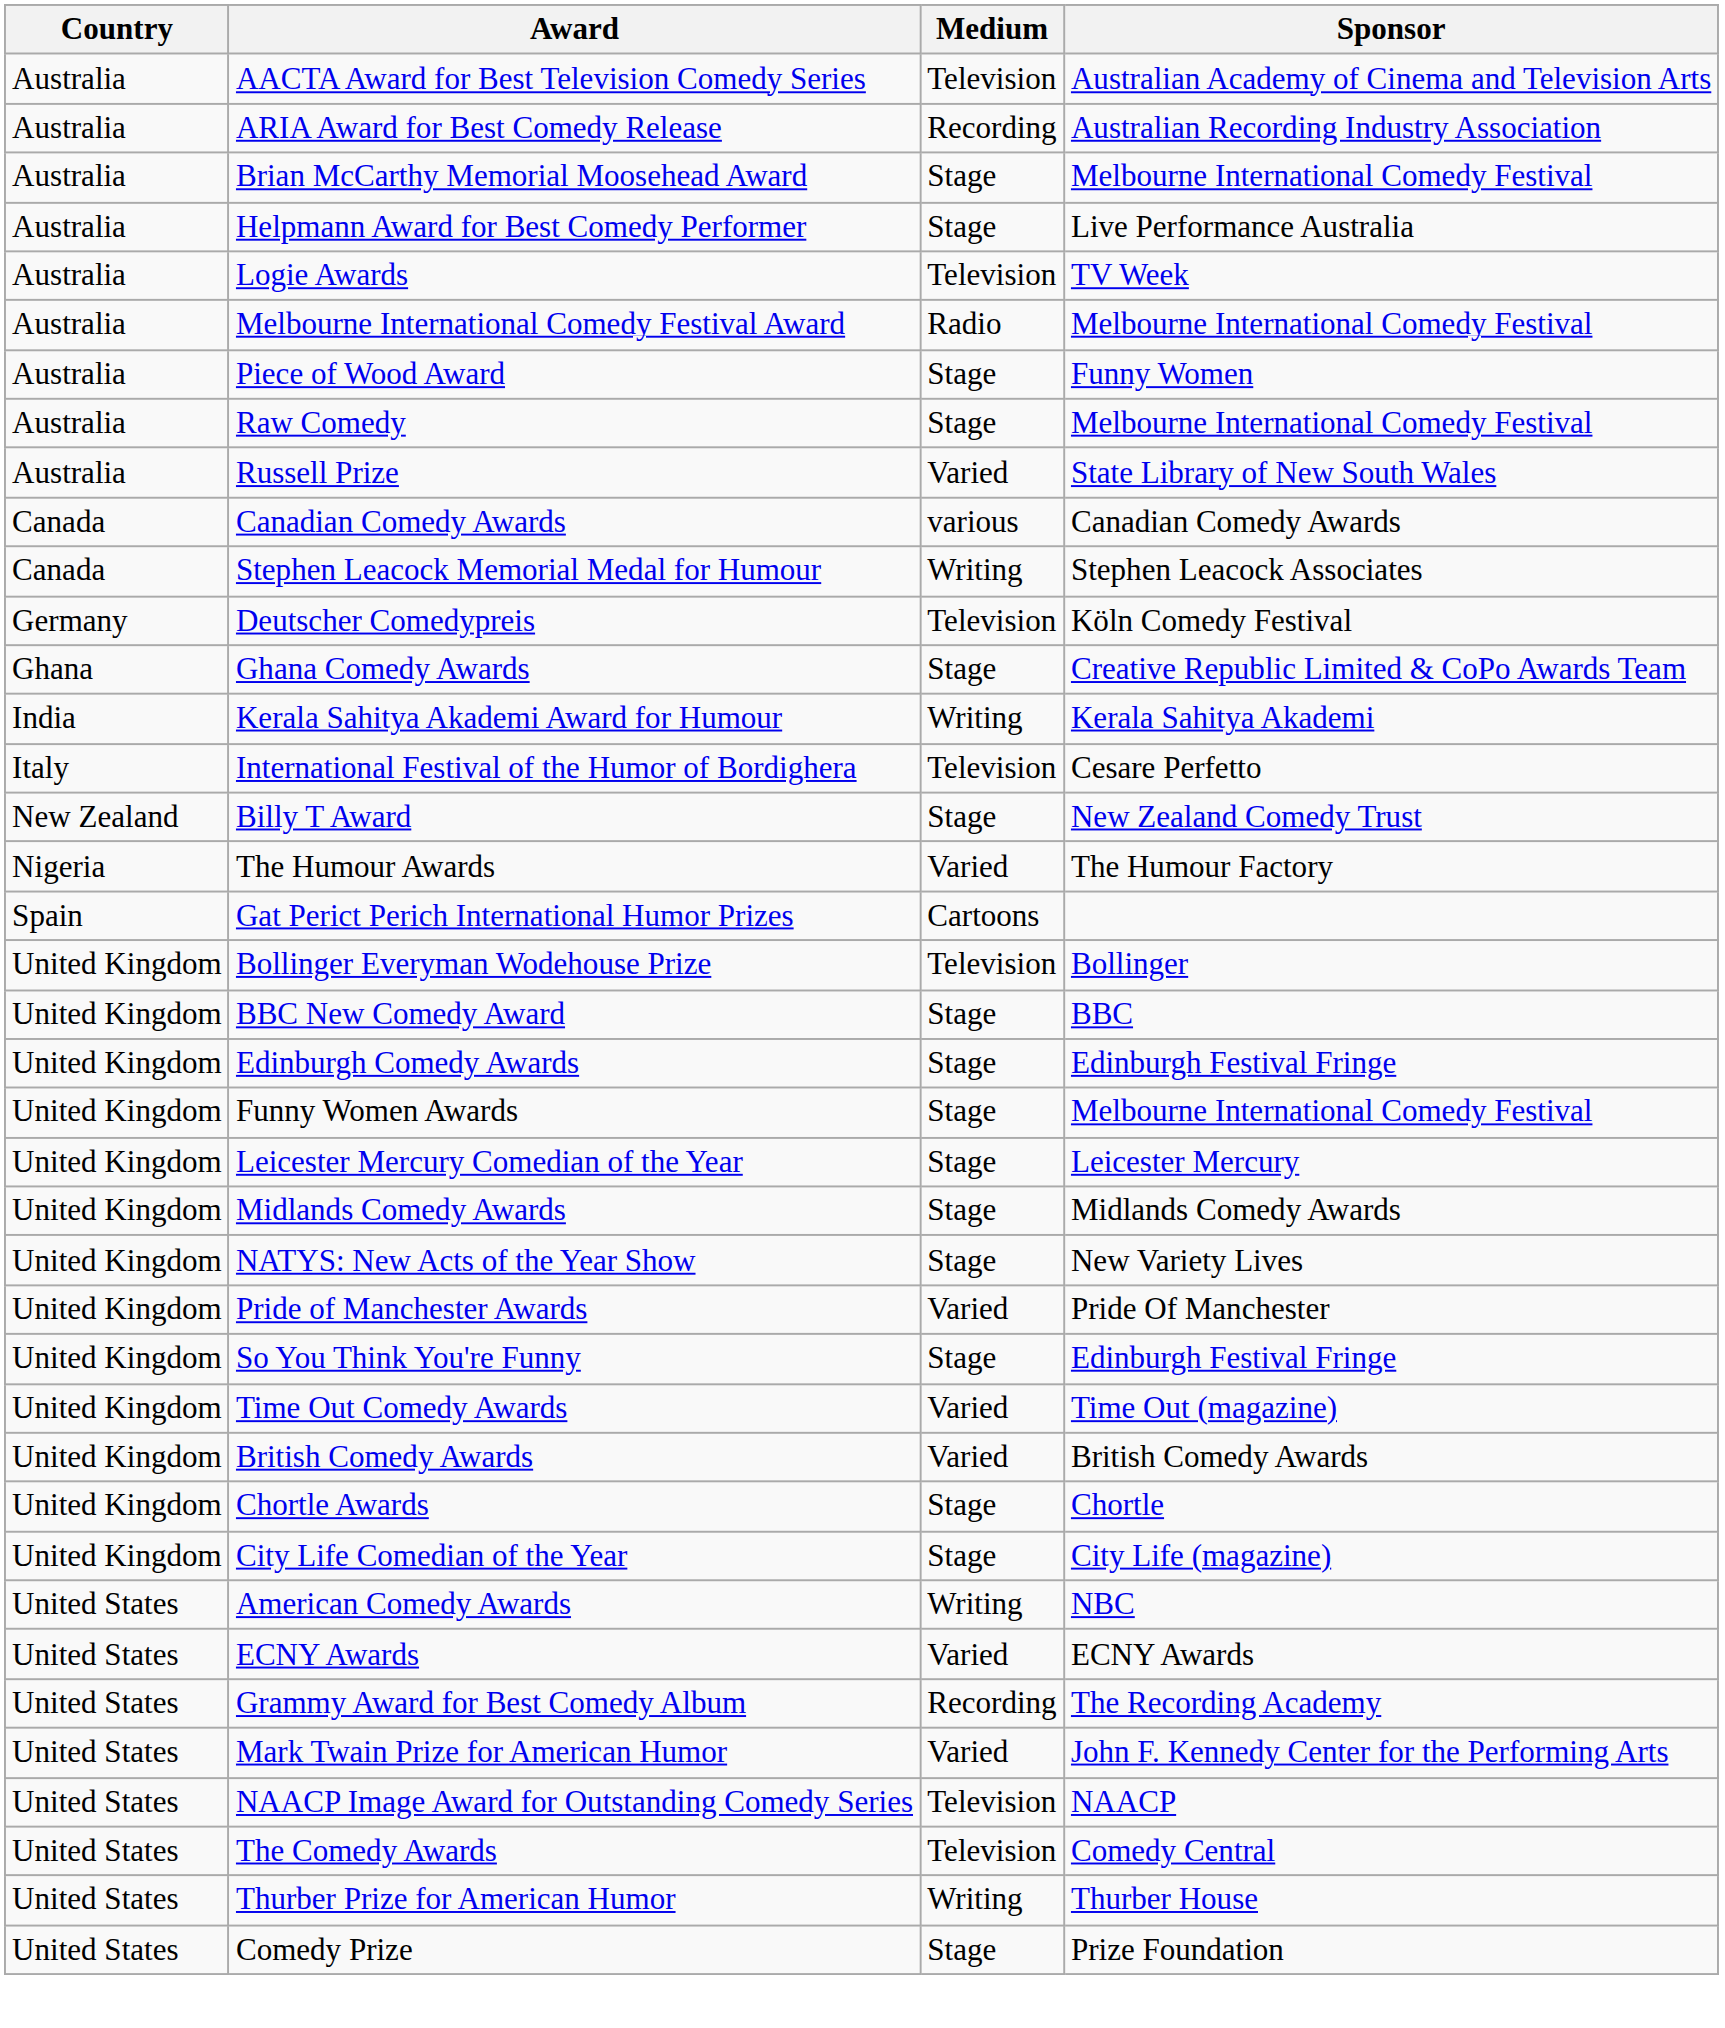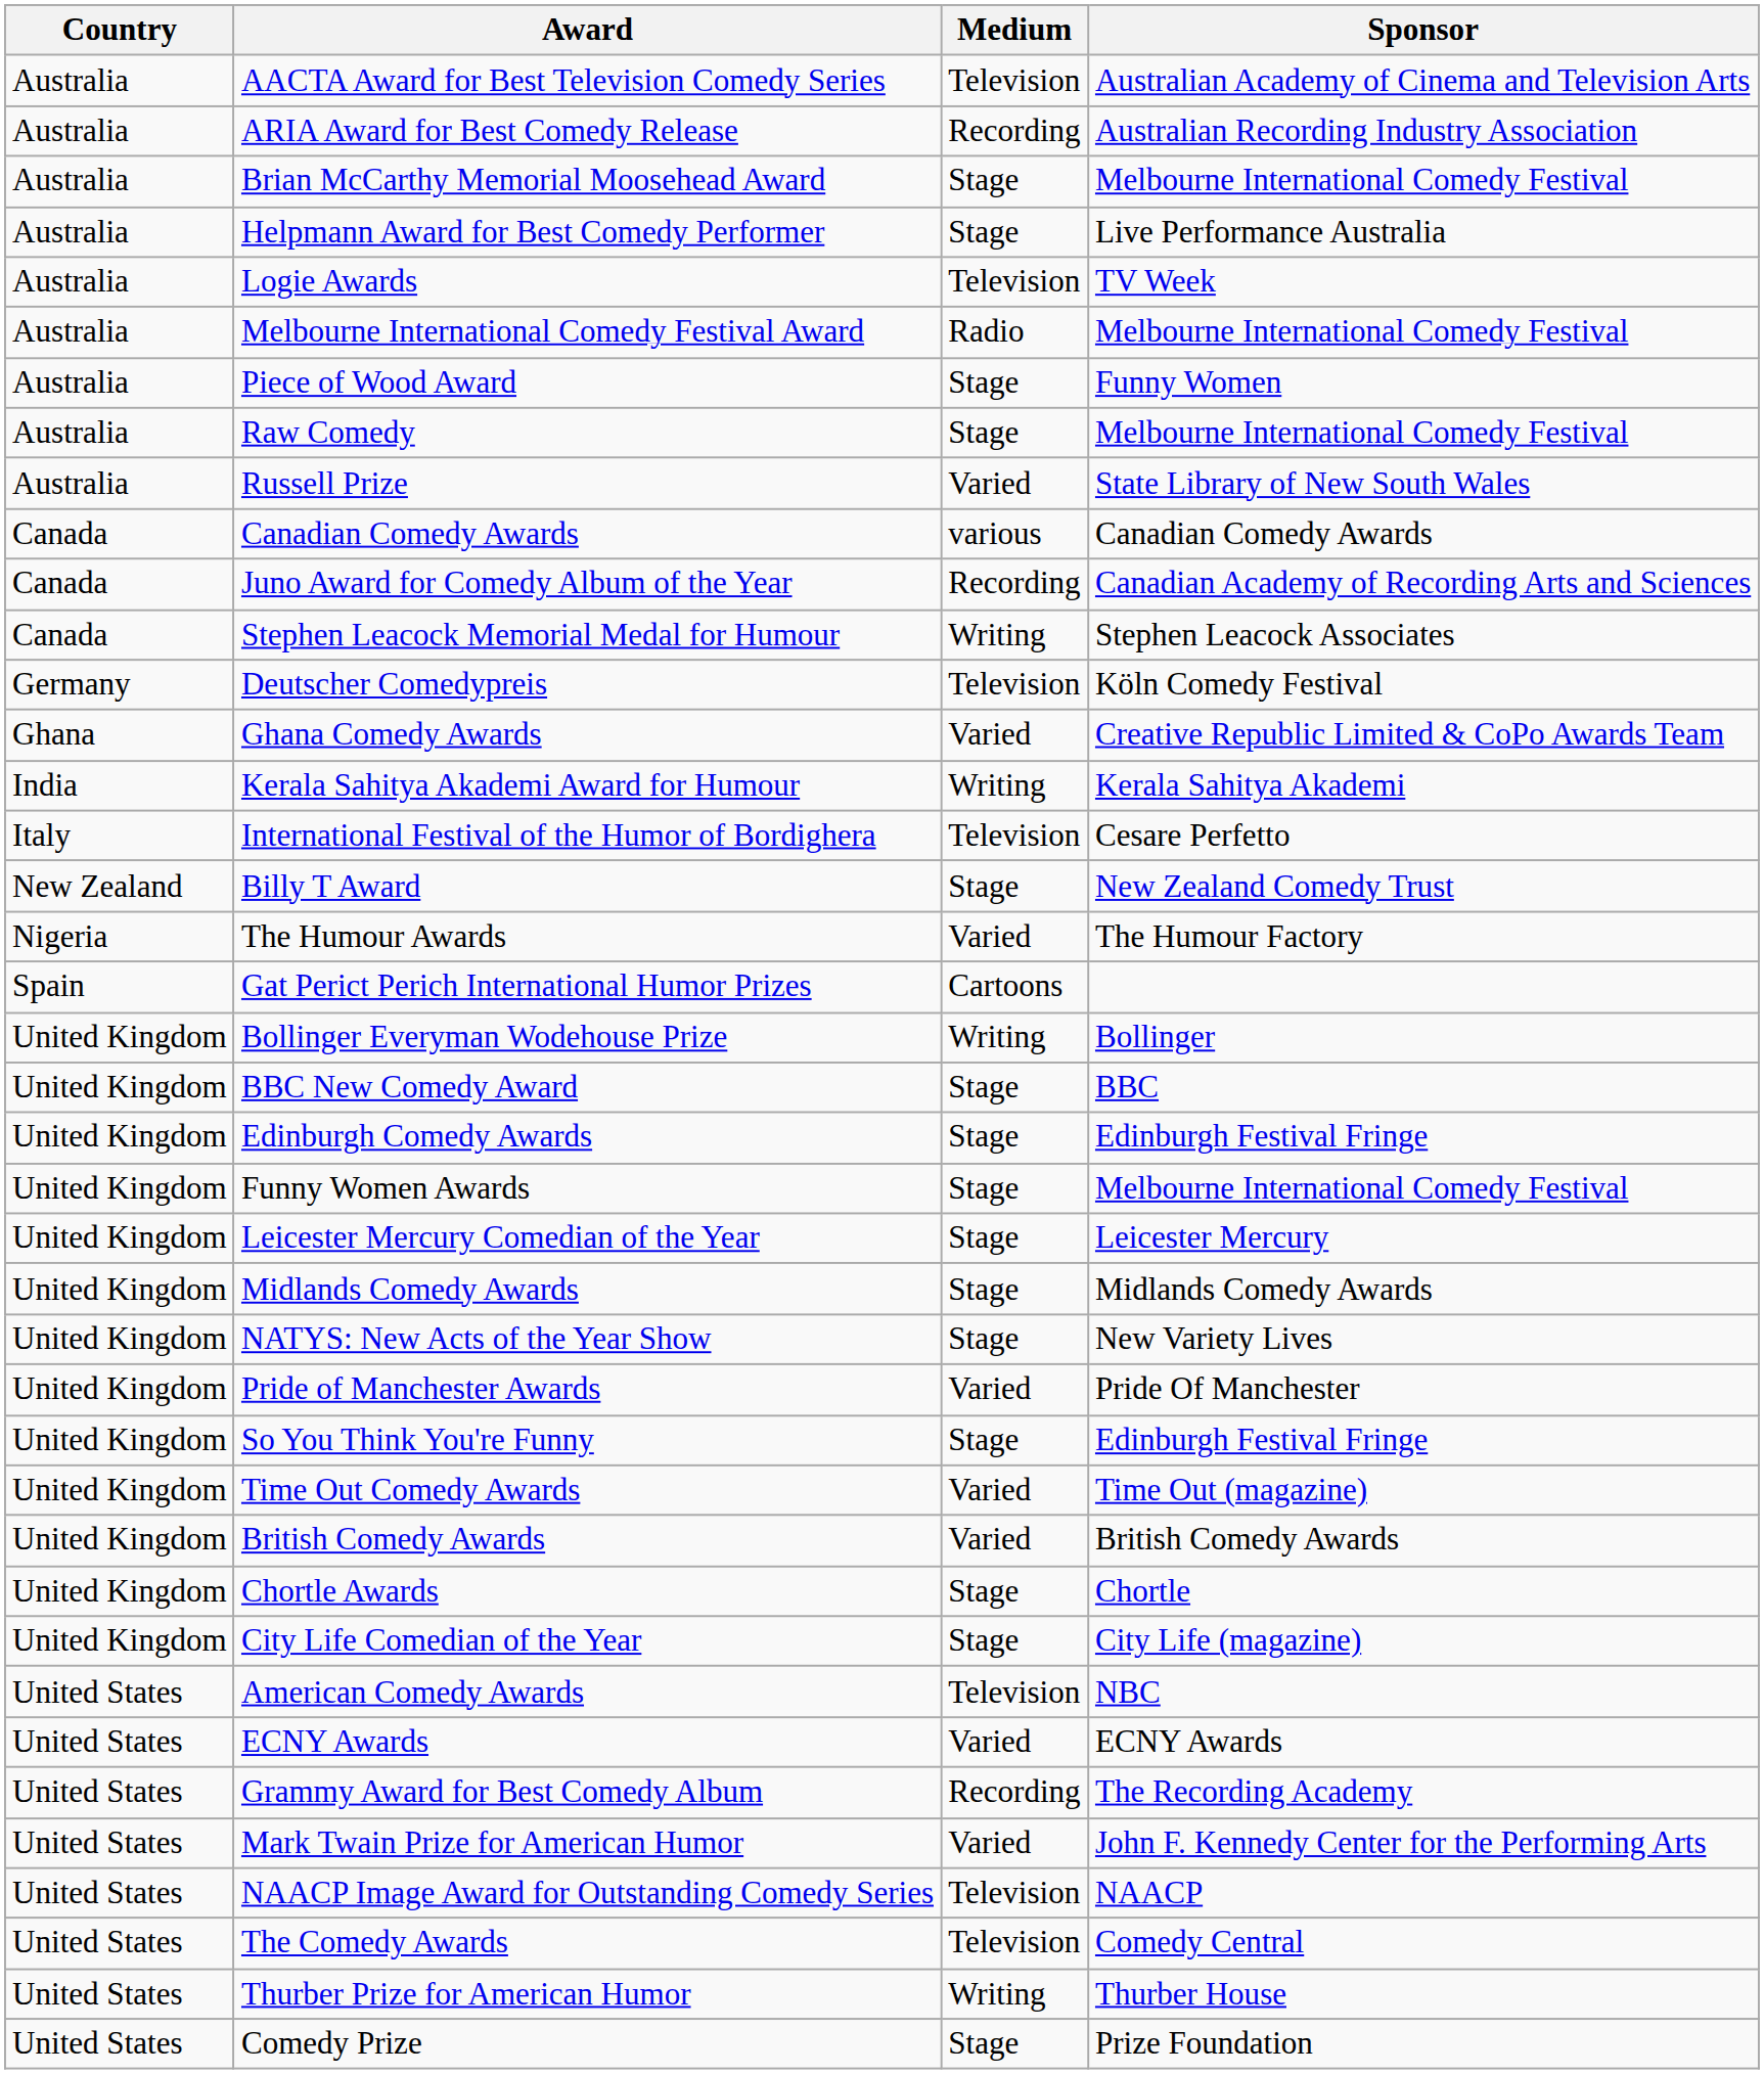 <table class="wikitable sortable">
 <tr>
 <th>Country</th>
 <th>Award</th>
 <th>Medium</th>
 <th>Sponsor</th>
 </tr>
 <tr>
 <td>Australia</td>
 <td><a href='#'>AACTA Award for Best Television Comedy Series</a></td>
 <td>Television</td>
 <td><a href='#'>Australian Academy of Cinema and Television Arts</a></td>
 </tr>
 <tr>
 <td>Australia</td>
 <td><a href='#'>ARIA Award for Best Comedy Release</a></td>
 <td>Recording</td>
 <td><a href='#'>Australian Recording Industry Association</a></td>
 </tr>
 <tr>
 <td>Australia</td>
 <td><a href='#'>Brian McCarthy Memorial Moosehead Award</a></td>
 <td>Stage</td>
 <td><a href='#'>Melbourne International Comedy Festival</a></td>
 </tr>
 <tr>
 <td>Australia</td>
 <td><a href='#'>Helpmann Award for Best Comedy Performer</a></td>
 <td>Stage</td>
 <td>Live Performance Australia</td>
 </tr>
 <tr>
 <td>Australia</td>
 <td><a href='#'>Logie Awards</a></td>
 <td>Television</td>
 <td><a href='#'>TV Week</a></td>
 </tr>
 <tr>
 <td>Australia</td>
 <td><a href='#'>Melbourne International Comedy Festival Award</a></td>
 <td>Radio</td>
 <td><a href='#'>Melbourne International Comedy Festival</a></td>
 </tr>
 <tr>
 <td>Australia</td>
 <td><a href='#'>Piece of Wood Award</a></td>
 <td>Stage</td>
 <td><a href='#'>Funny Women</a></td>
 </tr>
 <tr>
 <td>Australia</td>
 <td><a href='#'>Raw Comedy</a></td>
 <td>Stage</td>
 <td><a href='#'>Melbourne International Comedy Festival</a></td>
 </tr>
 <tr>
 <td>Australia</td>
 <td><a href='#'>Russell Prize</a></td>
 <td>Varied</td>
 <td><a href='#'>State Library of New South Wales</a></td>
 </tr>
 <tr>
 <td>Canada</td>
 <td><a href='#'>Canadian Comedy Awards</a></td>
 <td>various</td>
 <td>Canadian Comedy Awards</td>
 </tr>
 <tr>
 <td>Canada</td>
+<td><a href='#'>Juno Award for Comedy Album of the Year</a></td>
+<td>Recording</td>
+<td><a href='#'>Canadian Academy of Recording Arts and Sciences</a></td>
+</tr>
+<tr>
+<td>Canada</td>
 <td><a href='#'>Stephen Leacock Memorial Medal for Humour</a></td>
 <td>Writing</td>
 <td>Stephen Leacock Associates</td>
 </tr>
 <tr>
 <td>Germany</td>
 <td><a href='#'>Deutscher Comedypreis</a></td>
 <td>Television</td>
 <td>Köln Comedy Festival</td>
 </tr>
 <tr>
 <td>Ghana</td>
 <td><a href='#'>Ghana Comedy Awards</a></td>
-<td>Stage</td>
+<td>Varied</td>
 <td><a href='#'>Creative Republic Limited & CoPo Awards Team</a></td>
 </tr>
 <tr>
 <td>India</td>
 <td><a href='#'>Kerala Sahitya Akademi Award for Humour</a></td>
 <td>Writing</td>
 <td><a href='#'>Kerala Sahitya Akademi</a></td>
 </tr>
 <tr>
 <td>Italy</td>
 <td><a href='#'>International Festival of the Humor of Bordighera</a></td>
 <td>Television</td>
 <td>Cesare Perfetto</td>
 </tr>
 <tr>
 <td>New Zealand</td>
 <td><a href='#'>Billy T Award</a></td>
 <td>Stage</td>
 <td><a href='#'>New Zealand Comedy Trust</a></td>
 </tr>
 <tr>
 <td>Nigeria</td>
 <td>The Humour Awards</td>
 <td>Varied</td>
 <td>The Humour Factory</td>
 </tr>
 <tr>
 <td>Spain</td>
 <td><a href='#'>Gat Perict Perich International Humor Prizes</a></td>
 <td>Cartoons</td>
 <td></td>
 </tr>
 <tr>
 <td>United Kingdom</td>
 <td><a href='#'>Bollinger Everyman Wodehouse Prize</a></td>
-<td>Television</td>
+<td>Writing</td>
 <td><a href='#'>Bollinger</a></td>
 </tr>
 <tr>
 <td>United Kingdom</td>
 <td><a href='#'>BBC New Comedy Award</a></td>
 <td>Stage</td>
 <td><a href='#'>BBC</a></td>
 </tr>
 <tr>
 <td>United Kingdom</td>
 <td><a href='#'>Edinburgh Comedy Awards</a></td>
 <td>Stage</td>
 <td><a href='#'>Edinburgh Festival Fringe</a></td>
 </tr>
 <tr>
 <td>United Kingdom</td>
 <td>Funny Women Awards</td>
 <td>Stage</td>
 <td><a href='#'>Melbourne International Comedy Festival</a></td>
 </tr>
 <tr>
 <td>United Kingdom</td>
 <td><a href='#'>Leicester Mercury Comedian of the Year</a></td>
 <td>Stage</td>
 <td><a href='#'>Leicester Mercury</a></td>
 </tr>
 <tr>
 <td>United Kingdom</td>
 <td><a href='#'>Midlands Comedy Awards</a></td>
 <td>Stage</td>
 <td>Midlands Comedy Awards</td>
 </tr>
 <tr>
 <td>United Kingdom</td>
 <td><a href='#'>NATYS: New Acts of the Year Show</a></td>
 <td>Stage</td>
 <td>New Variety Lives</td>
 </tr>
 <tr>
 <td>United Kingdom</td>
 <td><a href='#'>Pride of Manchester Awards</a></td>
 <td>Varied</td>
 <td>Pride Of Manchester</td>
 </tr>
 <tr>
 <td>United Kingdom</td>
 <td><a href='#'>So You Think You're Funny</a></td>
 <td>Stage</td>
 <td><a href='#'>Edinburgh Festival Fringe</a></td>
 </tr>
 <tr>
 <td>United Kingdom</td>
 <td><a href='#'>Time Out Comedy Awards</a></td>
 <td>Varied</td>
 <td><a href='#'>Time Out (magazine)</a></td>
 </tr>
 <tr>
 <td>United Kingdom</td>
 <td><a href='#'>British Comedy Awards</a></td>
 <td>Varied</td>
 <td>British Comedy Awards</td>
 </tr>
 <tr>
 <td>United Kingdom</td>
 <td><a href='#'>Chortle Awards</a></td>
 <td>Stage</td>
 <td><a href='#'>Chortle</a></td>
 </tr>
 <tr>
 <td>United Kingdom</td>
 <td><a href='#'>City Life Comedian of the Year</a></td>
 <td>Stage</td>
 <td><a href='#'>City Life (magazine)</a></td>
 </tr>
 <tr>
 <td>United States</td>
 <td><a href='#'>American Comedy Awards</a></td>
-<td>Writing</td>
+<td>Television</td>
 <td><a href='#'>NBC</a></td>
 </tr>
 <tr>
 <td>United States</td>
 <td><a href='#'>ECNY Awards</a></td>
 <td>Varied</td>
 <td>ECNY Awards</td>
 </tr>
 <tr>
 <td>United States</td>
 <td><a href='#'>Grammy Award for Best Comedy Album</a></td>
 <td>Recording</td>
 <td><a href='#'>The Recording Academy</a></td>
 </tr>
 <tr>
 <td>United States</td>
 <td><a href='#'>Mark Twain Prize for American Humor</a></td>
 <td>Varied</td>
 <td><a href='#'>John F. Kennedy Center for the Performing Arts</a></td>
 </tr>
 <tr>
 <td>United States</td>
 <td><a href='#'>NAACP Image Award for Outstanding Comedy Series</a></td>
 <td>Television</td>
 <td><a href='#'>NAACP</a></td>
 </tr>
 <tr>
 <td>United States</td>
 <td><a href='#'>The Comedy Awards</a></td>
 <td>Television</td>
 <td><a href='#'>Comedy Central</a></td>
 </tr>
 <tr>
 <td>United States</td>
 <td><a href='#'>Thurber Prize for American Humor</a></td>
 <td>Writing</td>
 <td><a href='#'>Thurber House</a></td>
 </tr>
 <tr>
 <td>United States</td>
 <td>Comedy Prize</td>
 <td>Stage</td>
 <td>Prize Foundation</td>
 </tr>
 </table>
